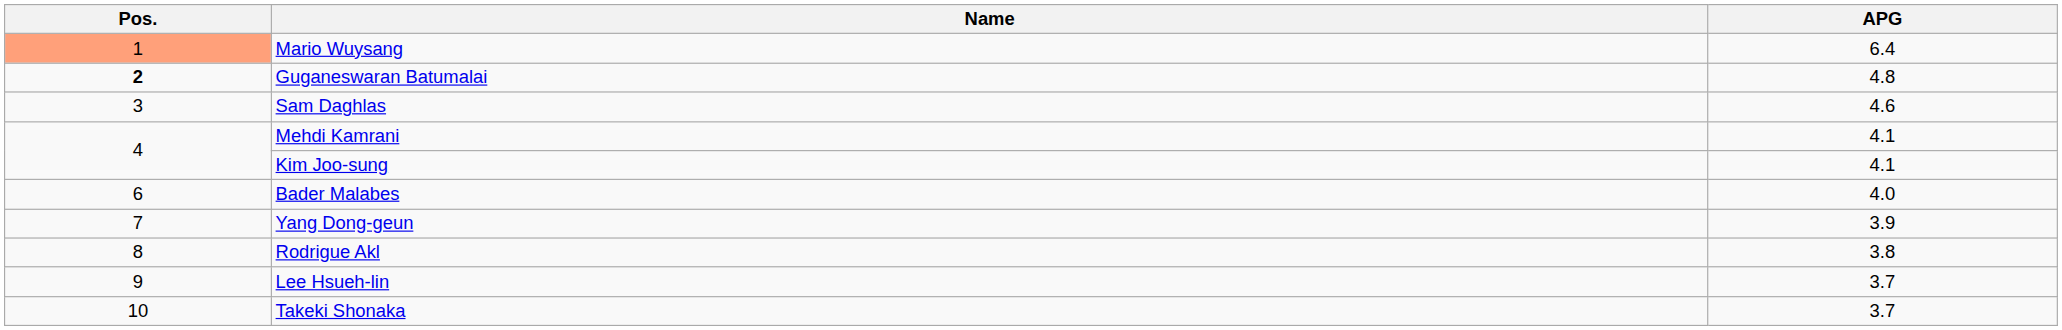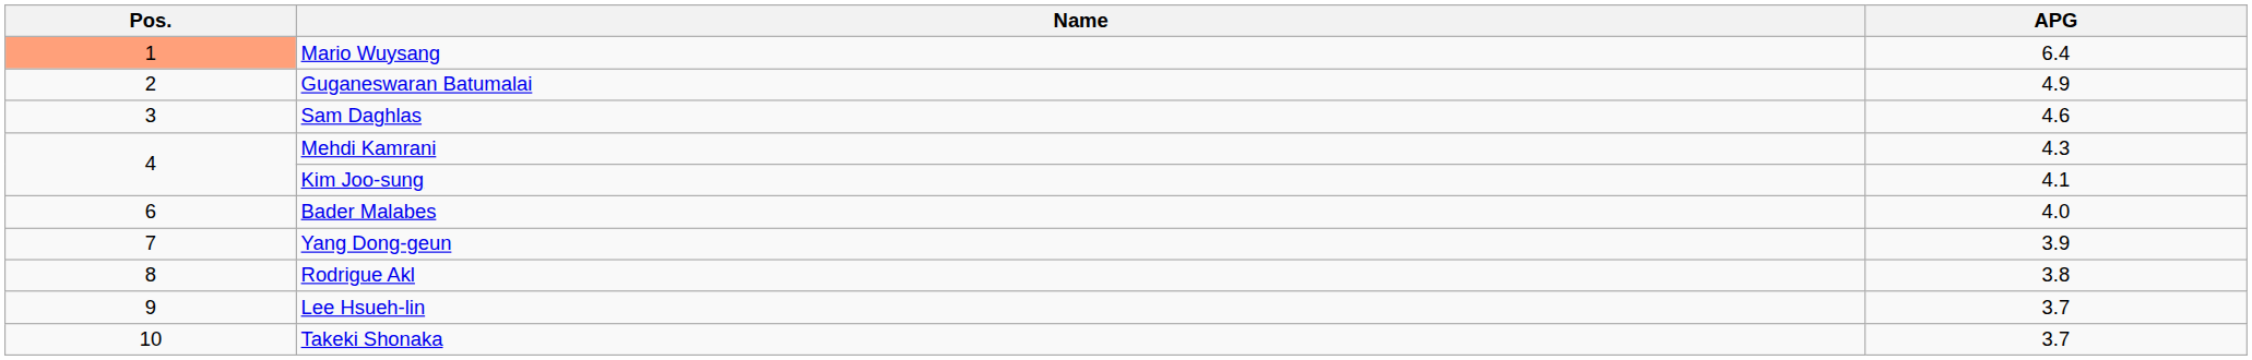 <table class=wikitable width="90%">
 <tr>
 <th width="13%">Pos.</th>
 <th width="70%">Name</th>
 <th width="17%">APG</th>
 </tr>
 <tr>
 <td align=center style="background: lightsalmon;">1</td>
 <td> <a href='#'>Mario Wuysang</a></td>
 <td align=center>6.4</td>
 </tr>
 <tr>
-<td align=center><strong>2</strong></td>
+<td align=center>2</td>
 <td> <a href='#'>Guganeswaran Batumalai</a></td>
-<td align=center>4.8</td>
+<td align=center>4.9</td>
 </tr>
 <tr>
 <td align=center>3</td>
 <td> <a href='#'>Sam Daghlas</a></td>
 <td align=center>4.6</td>
 </tr>
 <tr>
 <td align=center rowspan=2>4</td>
 <td> <a href='#'>Mehdi Kamrani</a></td>
-<td align=center>4.1</td>
+<td align=center>4.3</td>
 </tr>
 <tr>
 <td> <a href='#'>Kim Joo-sung</a></td>
 <td align=center>4.1</td>
 </tr>
 <tr>
 <td align=center>6</td>
 <td> <a href='#'>Bader Malabes</a></td>
 <td align=center>4.0</td>
 </tr>
 <tr>
 <td align=center>7</td>
 <td> <a href='#'>Yang Dong-geun</a></td>
 <td align=center>3.9</td>
 </tr>
 <tr>
 <td align=center>8</td>
 <td> <a href='#'>Rodrigue Akl</a></td>
 <td align=center>3.8</td>
 </tr>
 <tr>
 <td align=center>9</td>
 <td> <a href='#'>Lee Hsueh-lin</a></td>
 <td align=center>3.7</td>
 </tr>
 <tr>
 <td align=center>10</td>
 <td> <a href='#'>Takeki Shonaka</a></td>
 <td align=center>3.7</td>
 </tr>
 </table>
